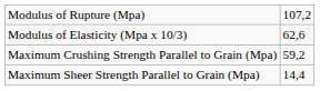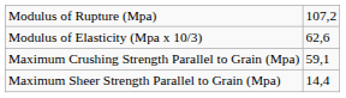 <table class="wikitable">
 <tr>
 <td>Modulus of Rupture (Mpa)</td>
 <td>107,2</td>
 </tr>
 <tr>
 <td>Modulus of Elasticity (Mpa  x 10/3)</td>
 <td>62,6</td>
 </tr>
 <tr>
 <td>Maximum Crushing Strength  Parallel to Grain (Mpa)</td>
-<td>59,2</td>
+<td>59,1</td>
 </tr>
 <tr>
 <td>Maximum  Sheer Strength Parallel to Grain (Mpa)</td>
 <td>14,4</td>
 </tr>
 </table>
